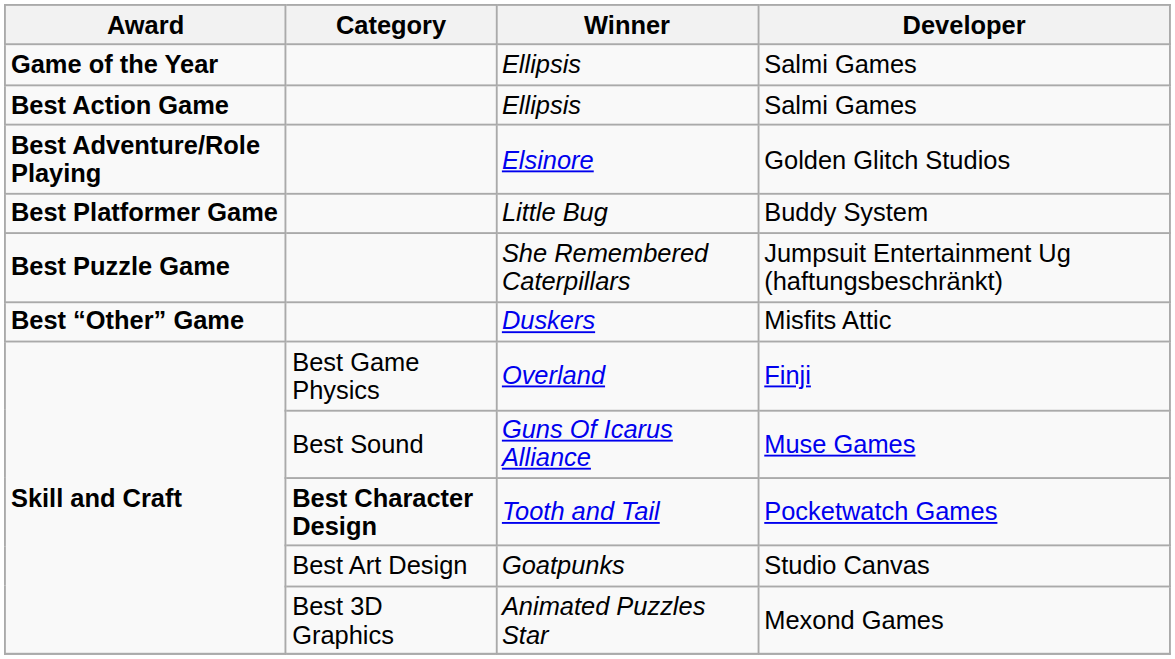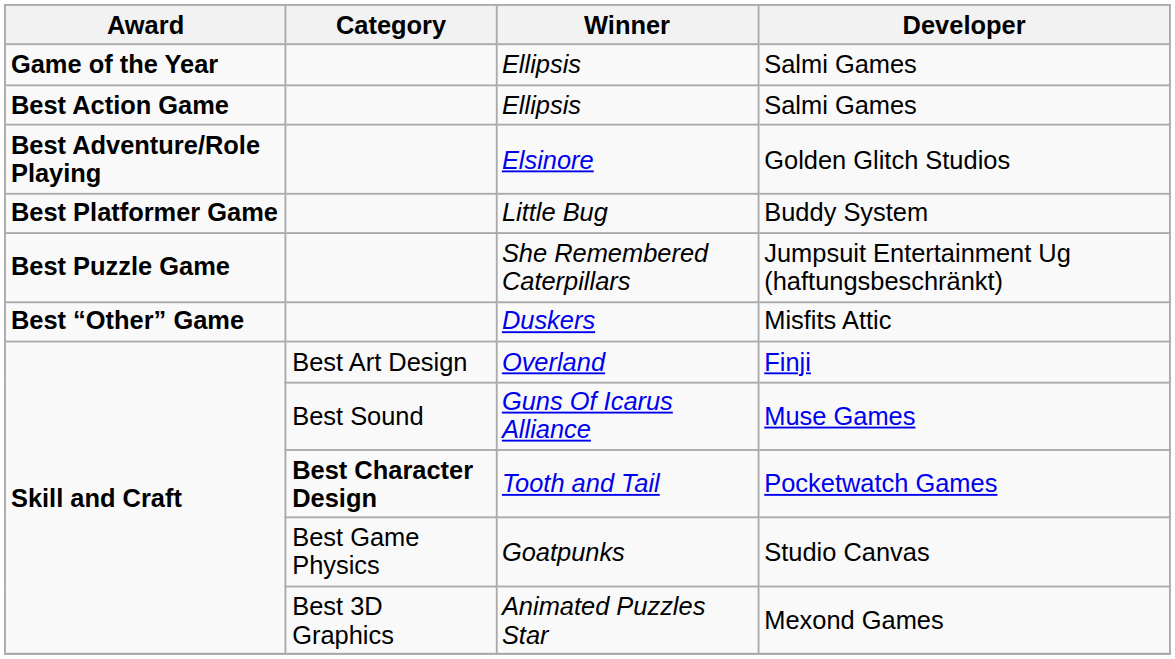 <table class="wikitable" style="font-size:85%;width:100%;">
 <tr>
 <th><strong>Award</strong></th>
 <th><strong>Category</strong></th>
 <th><strong>Winner</strong></th>
 <th><strong>Developer</strong></th>
 </tr>
 <tr>
 <td><strong>Game of the Year</strong></td>
 <td></td>
 <td><em>Ellipsis</em></td>
 <td>Salmi Games</td>
 </tr>
 <tr>
 <td><strong>Best Action Game</strong></td>
 <td></td>
 <td><em>Ellipsis</em></td>
 <td>Salmi Games</td>
 </tr>
 <tr>
 <td><strong>Best Adventure/Role Playing</strong></td>
 <td></td>
 <td><em><a href='#'>Elsinore</a></em></td>
 <td>Golden Glitch Studios</td>
 </tr>
 <tr>
 <td><strong>Best Platformer Game</strong></td>
 <td></td>
 <td><em>Little Bug</em></td>
 <td>Buddy System</td>
 </tr>
 <tr>
 <td><strong>Best Puzzle Game</strong></td>
 <td></td>
 <td><em>She Remembered Caterpillars</em></td>
 <td>Jumpsuit Entertainment Ug (haftungsbeschränkt)</td>
 </tr>
 <tr>
 <td><strong>Best “Other” Game</strong></td>
 <td></td>
 <td><em><a href='#'>Duskers</a></em></td>
 <td>Misfits Attic</td>
 </tr>
 <tr>
 <td rowspan="5"><strong>Skill and Craft</strong></td>
-<td>Best Game Physics</td>
+<td>Best Art Design</td>
 <td><em><a href='#'>Overland</a></em></td>
 <td><a href='#'>Finji</a></td>
 </tr>
 <tr>
 <td>Best Sound</td>
 <td><em><a href='#'>Guns Of Icarus Alliance</a></em></td>
 <td><a href='#'>Muse Games</a></td>
 </tr>
 <tr>
 <td><strong>Best Character Design</strong></td>
 <td><em><a href='#'>Tooth and Tail</a></em></td>
 <td><a href='#'>Pocketwatch Games</a></td>
 </tr>
 <tr>
-<td>Best Art Design</td>
+<td>Best Game Physics</td>
 <td><em>Goatpunks</em></td>
 <td>Studio Canvas</td>
 </tr>
 <tr>
 <td>Best 3D Graphics</td>
 <td><em>Animated Puzzles Star</em></td>
 <td>Mexond Games</td>
 </tr>
 <tr>
 </tr>
 </table>
